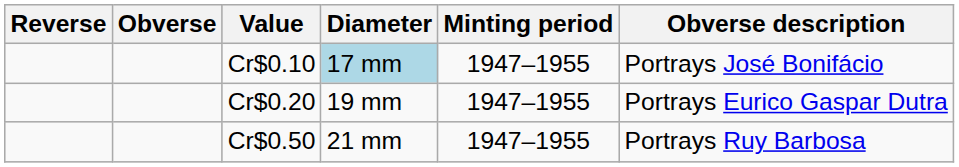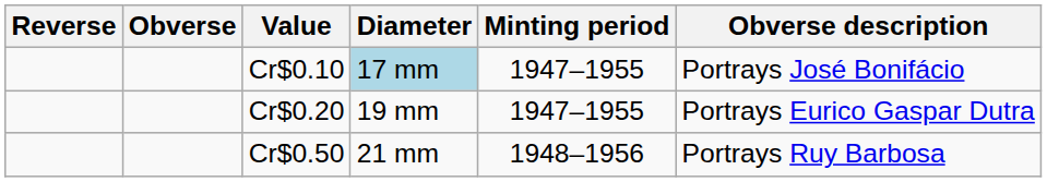 <table class="wikitable">
 <tr>
 <th>Reverse</th>
 <th>Obverse</th>
 <th>Value</th>
 <th>Diameter</th>
 <th>Minting period</th>
 <th>Obverse description</th>
 </tr>
 <tr>
 <td></td>
 <td></td>
 <td>Cr$0.10</td>
 <td style="background: lightblue;">17 mm</td>
 <td style="text-align: center;">1947–1955</td>
 <td>Portrays <a href='#'>José Bonifácio</a></td>
 </tr>
 <tr>
 <td></td>
 <td></td>
 <td>Cr$0.20</td>
 <td>19 mm</td>
 <td style="text-align: center;">1947–1955</td>
 <td>Portrays <a href='#'>Eurico Gaspar Dutra</a></td>
 </tr>
 <tr>
 <td></td>
 <td></td>
 <td>Cr$0.50</td>
 <td>21 mm</td>
-<td style="text-align: center;">1947–1955</td>
+<td style="text-align: center;">1948–1956</td>
 <td>Portrays <a href='#'>Ruy Barbosa</a></td>
 </tr>
 </table>
